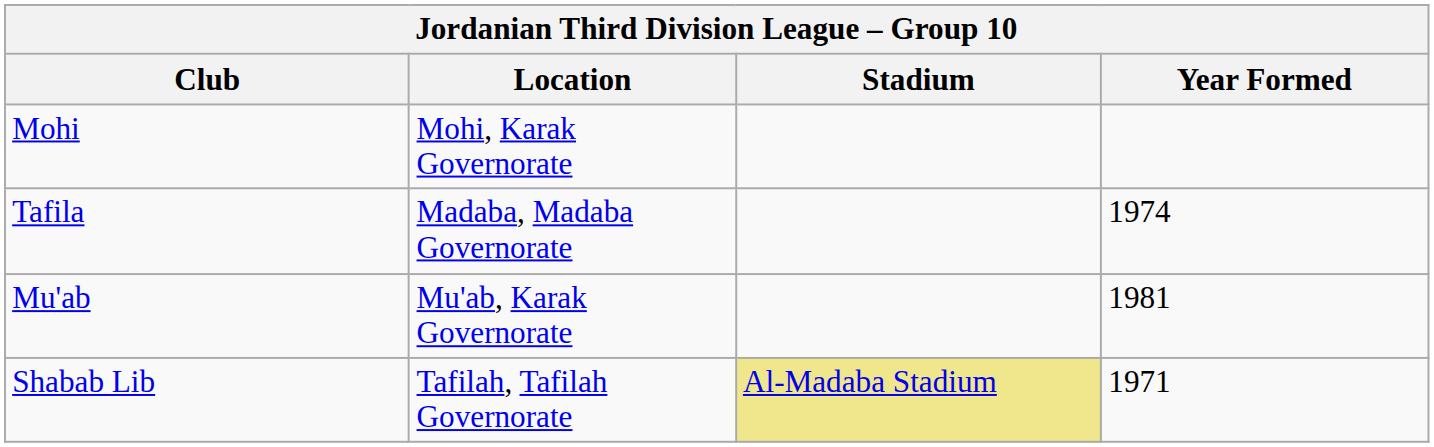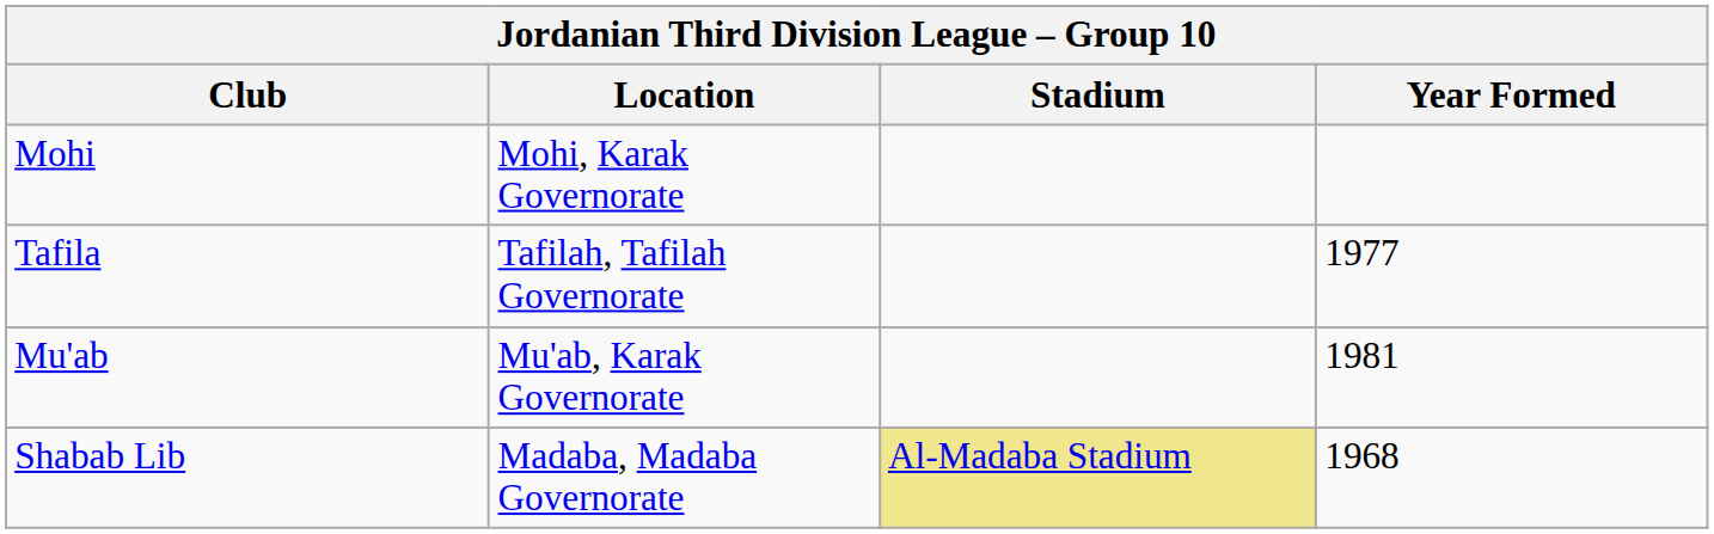 <table class="wikitable">
 <tr>
 <th colspan="4">Jordanian Third Division League – Group 10</th>
 </tr>
 <tr>
 <th style="width:200px;">Club</th>
 <th style="width:160px;">Location</th>
 <th style="width:180px;">Stadium</th>
 <th style="width:160px;">Year Formed</th>
 </tr>
 <tr style="vertical-align:top;">
 <td><a href='#'>Mohi</a></td>
 <td><a href='#'>Mohi</a>, <a href='#'>Karak Governorate</a></td>
 <td></td>
 <td></td>
 </tr>
 <tr style="vertical-align:top;">
 <td><a href='#'>Tafila</a></td>
-<td><a href='#'>Madaba</a>, <a href='#'>Madaba Governorate</a></td>
+<td><a href='#'>Tafilah</a>, <a href='#'>Tafilah Governorate</a></td>
 <td></td>
-<td>1974</td>
+<td>1977</td>
 </tr>
 <tr style="vertical-align:top;">
 <td><a href='#'>Mu'ab</a></td>
 <td><a href='#'>Mu'ab</a>, <a href='#'>Karak Governorate</a></td>
 <td></td>
 <td>1981</td>
 </tr>
 <tr style="vertical-align:top;">
 <td><a href='#'>Shabab Lib</a></td>
-<td><a href='#'>Tafilah</a>, <a href='#'>Tafilah Governorate</a></td>
+<td><a href='#'>Madaba</a>, <a href='#'>Madaba Governorate</a></td>
 <td style="background: khaki;"><a href='#'>Al-Madaba Stadium</a></td>
-<td>1971</td>
+<td>1968</td>
 </tr>
 </table>
